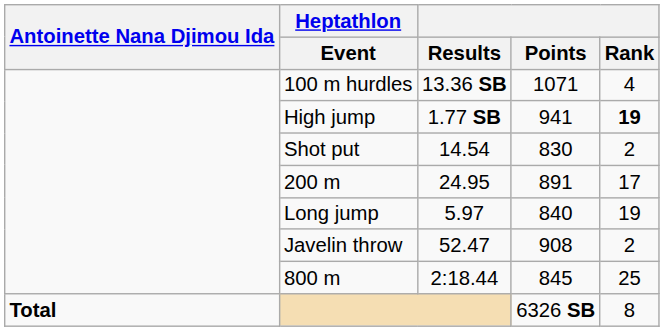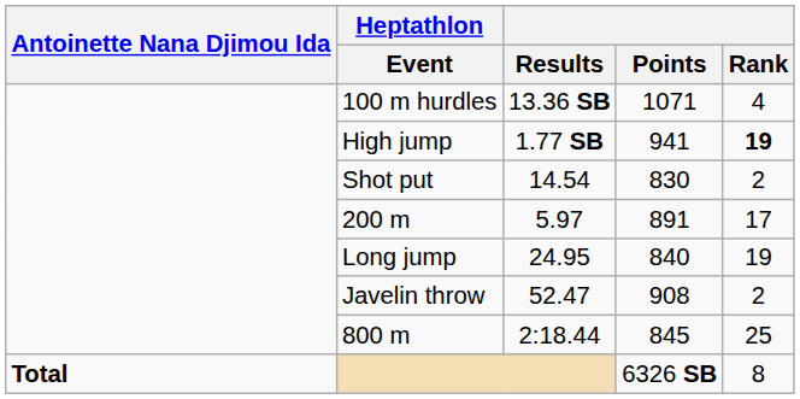 <table class=wikitable style="font-size:90%;">
 <tr>
 <th rowspan="2"><a href='#'>Antoinette Nana Djimou Ida</a></th>
 <th><a href='#'>Heptathlon</a></th>
 <th colspan="3"></th>
 </tr>
 <tr>
 <th>Event</th>
 <th>Results</th>
 <th>Points</th>
 <th>Rank</th>
 </tr>
 <tr style="border-top: single;">
 <td rowspan="7"></td>
 <td>100 m hurdles</td>
 <td align=center>13.36 <strong>SB</strong></td>
 <td align=center>1071</td>
 <td align=center>4</td>
 </tr>
 <tr>
 <td>High jump</td>
 <td align=center>1.77 <strong>SB</strong></td>
 <td align=center>941</td>
 <td align=center><strong>19</strong></td>
 </tr>
 <tr>
 <td>Shot put</td>
 <td align=center>14.54</td>
 <td align=center>830</td>
 <td align=center>2</td>
 </tr>
 <tr>
 <td>200 m</td>
-<td align=center>24.95</td>
+<td align=center>5.97</td>
 <td align=center>891</td>
 <td align=center>17</td>
 </tr>
 <tr>
 <td>Long jump</td>
-<td align=center>5.97</td>
+<td align=center>24.95</td>
 <td align=center>840</td>
 <td align=center>19</td>
 </tr>
 <tr>
 <td>Javelin throw</td>
 <td align=center>52.47</td>
 <td align=center>908</td>
 <td align=center>2</td>
 </tr>
 <tr>
 <td>800 m</td>
 <td align=center>2:18.44</td>
 <td align=center>845</td>
 <td align=center>25</td>
 </tr>
 <tr style="border-top: single;">
 <td><strong>Total</strong></td>
 <td colspan="2" style="background:wheat;"></td>
 <td align=center>6326 <strong>SB</strong></td>
 <td align=center>8</td>
 </tr>
 </table>
